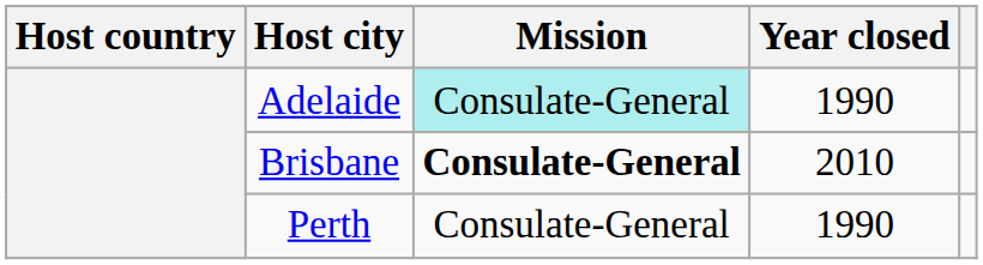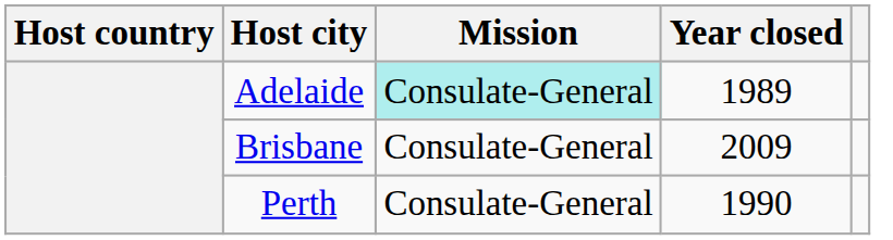 <table class="wikitable plainrowheaders" style="text-align:center;">
 <tr>
 <th scope="col">Host country</th>
 <th scope="col">Host city</th>
 <th scope="col">Mission</th>
 <th scope="col">Year closed</th>
 <th scope="col"></th>
 </tr>
 <tr>
 <th scope="row" rowspan="3"></th>
 <td><a href='#'>Adelaide</a></td>
 <td style="background: paleturquoise;">Consulate-General</td>
-<td>1990</td>
+<td>1989</td>
 <td></td>
 </tr>
 <tr>
 <td style="text-align:center;"><a href='#'>Brisbane</a></td>
-<td><strong>Consulate-General</strong></td>
-<td>2010</td>
+<td>Consulate-General</td>
+<td>2009</td>
 <td></td>
 </tr>
 <tr>
 <td><a href='#'>Perth</a></td>
 <td>Consulate-General</td>
 <td>1990</td>
 <td></td>
 </tr>
 </table>
